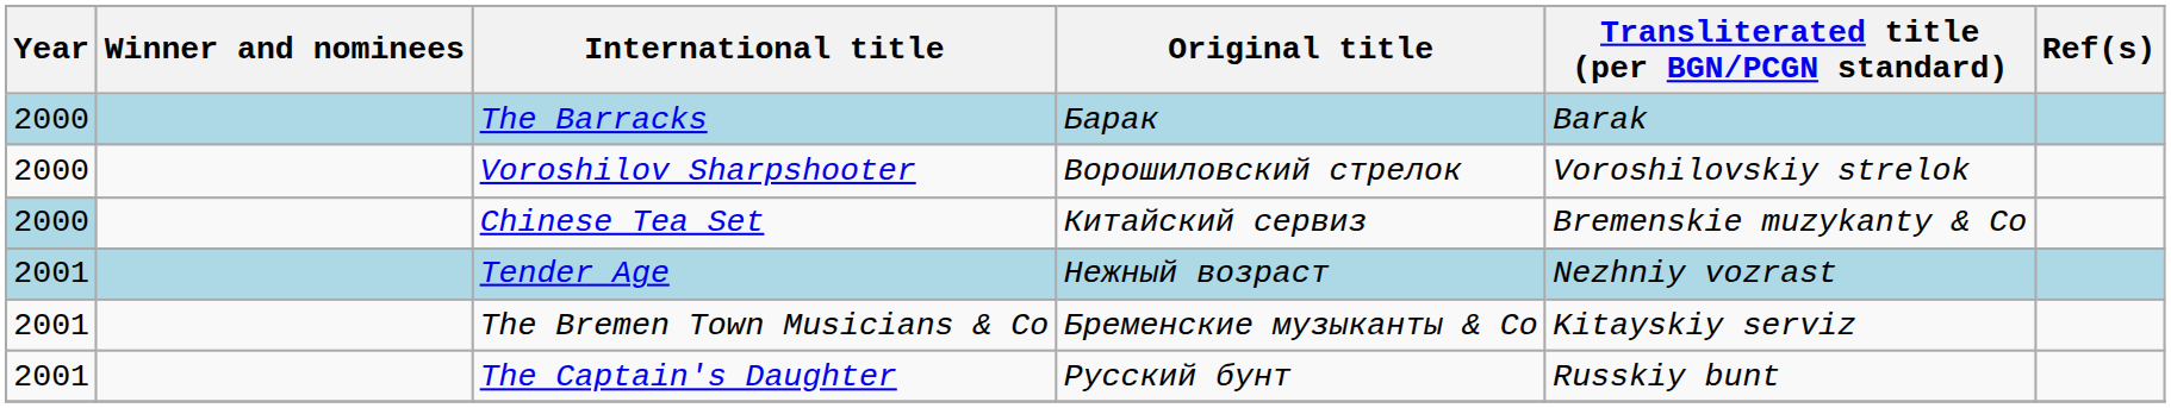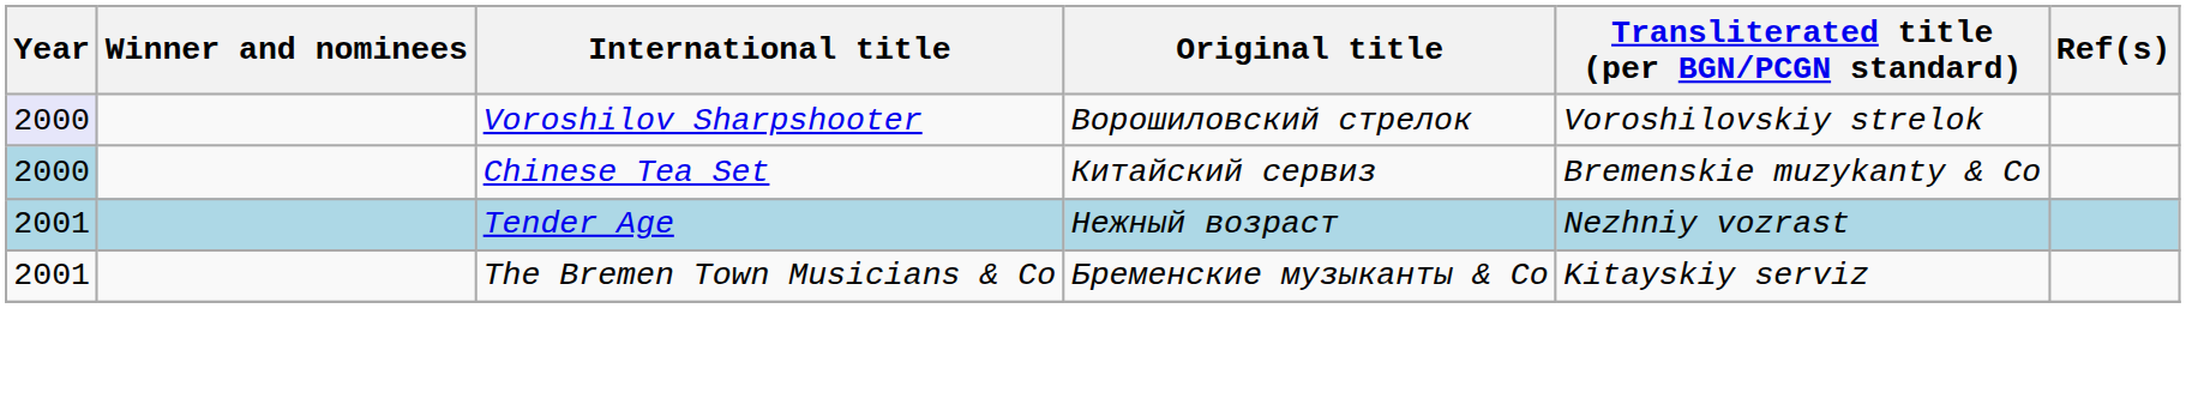 <table class="wikitable sortable">
 <tr>
 <th scope="col">Year</th>
 <th scope="col">Winner and nominees</th>
 <th scope="col">International title</th>
 <th scope="col">Original title</th>
 <th scope="col"><a href='#'>Transliterated</a> title<br>(per <a href='#'>BGN/PCGN</a> standard)</th>
 <th scope="col" class="unsortable">Ref(s)</th>
 </tr>
 <tr>
-<td style="background-color:lightblue">2000</td>
-<td style="background-color:lightblue"></td>
-<td style="background-color:lightblue"><em><a href='#'>The Barracks</a></em></td>
-<td style="background-color:lightblue"><em>Барак</em></td>
-<td style="background-color:lightblue"><em>Barak</em></td>
-<td style="background-color:lightblue"></td>
-</tr>
-<tr>
-<td>2000</td>
+<td style="background: lavender;">2000</td>
 <td></td>
 <td><em><a href='#'>Voroshilov Sharpshooter</a></em></td>
 <td><em>Ворошиловский стрелок</em></td>
 <td><em>Voroshilovskiy strelok</em></td>
 <td></td>
 </tr>
 <tr>
 <td style="background: lightblue;">2000</td>
 <td></td>
 <td><em><a href='#'>Chinese Tea Set</a></em></td>
 <td><em>Китайский сервиз</em></td>
 <td><em>Bremenskie muzykanty & Co</em></td>
 <td></td>
 </tr>
 <tr>
 <td style="background-color:lightblue">2001</td>
 <td style="background-color:lightblue"></td>
 <td style="background-color:lightblue"><em><a href='#'>Tender Age</a></em></td>
 <td style="background-color:lightblue"><em>Нежный возраст</em></td>
 <td style="background-color:lightblue"><em>Nezhniy vozrast</em></td>
 <td style="background-color:lightblue"></td>
 </tr>
 <tr>
 <td>2001</td>
 <td></td>
 <td><em>The Bremen Town Musicians & Co</em></td>
 <td><em>Бременские музыканты & Co</em></td>
 <td><em>Kitayskiy serviz</em></td>
 <td></td>
 </tr>
 <tr>
-<td>2001</td>
-<td></td>
-<td><em><a href='#'>The Captain's Daughter</a></em></td>
-<td><em>Русский бунт</em></td>
-<td><em>Russkiy bunt</em></td>
-<td></td>
-</tr>
-<tr>
 </tr>
 </table>
